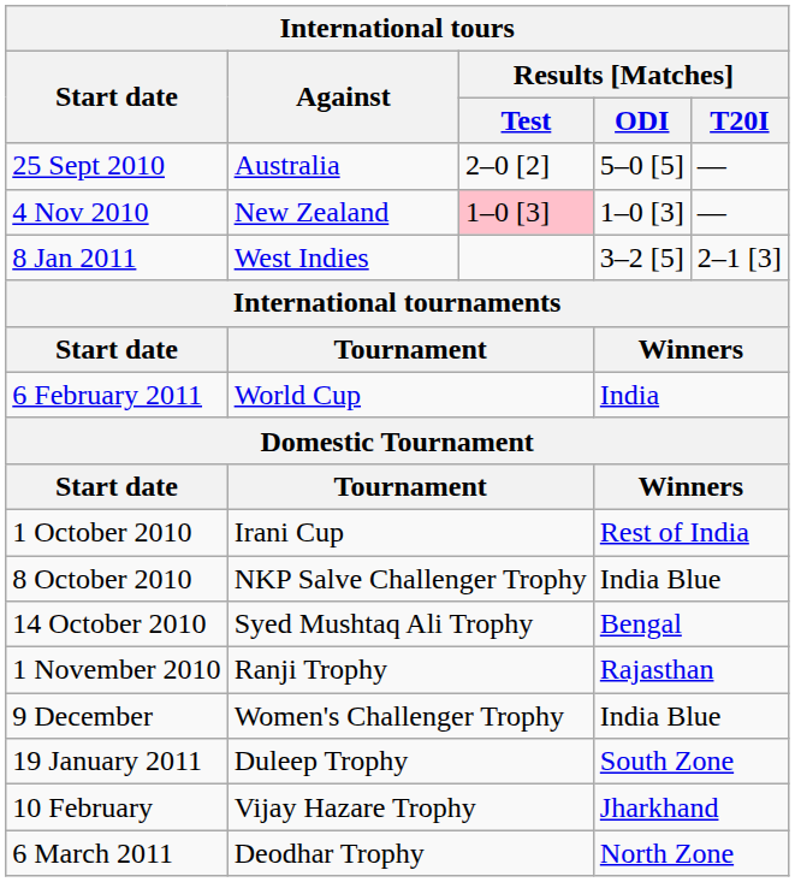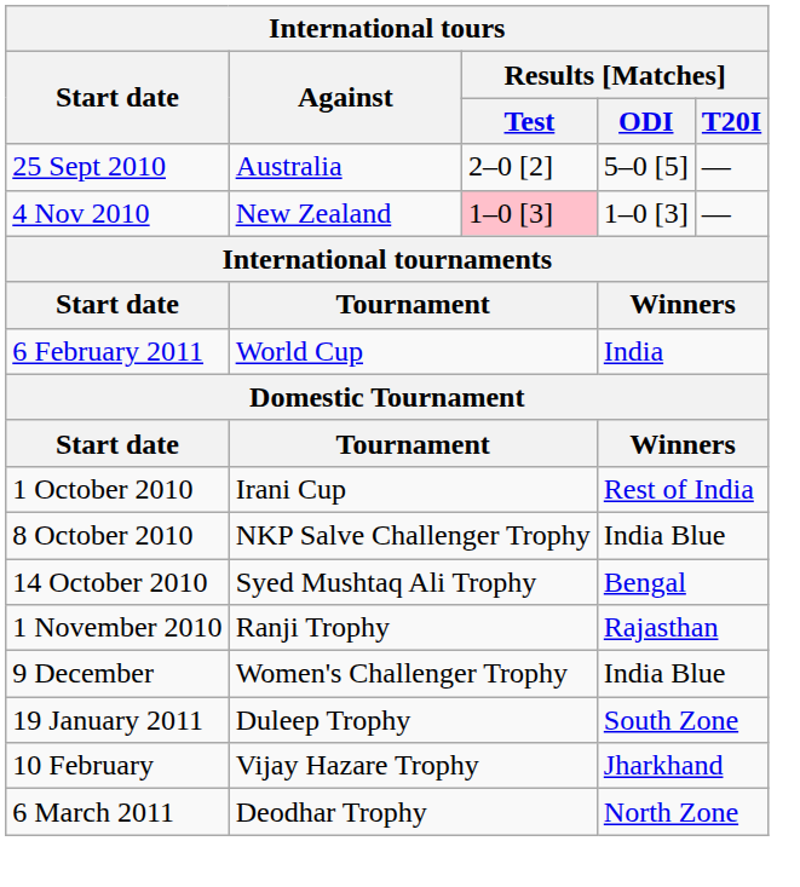 <table class="wikitable sortable">
 <tr>
 <th colspan="5">International tours</th>
 </tr>
 <tr>
 <th rowspan="2">Start date</th>
 <th rowspan="2">Against</th>
 <th colspan="3">Results [Matches]</th>
 </tr>
 <tr>
 <th><a href='#'>Test</a></th>
 <th><a href='#'>ODI</a></th>
 <th><a href='#'>T20I</a></th>
 </tr>
 <tr>
 <td><a href='#'>25 Sept 2010</a></td>
 <td><a href='#'>Australia</a></td>
 <td>2–0 [2]</td>
 <td>5–0 [5]</td>
 <td>—</td>
 </tr>
 <tr>
 <td><a href='#'>4 Nov 2010</a></td>
 <td><a href='#'>New Zealand</a></td>
 <td style="background: pink;">1–0 [3]</td>
 <td>1–0 [3]</td>
 <td>—</td>
-</tr>
-<tr>
-<td><a href='#'>8 Jan 2011</a></td>
-<td><a href='#'>West Indies</a></td>
-<td></td>
-<td>3–2 [5]</td>
-<td>2–1 [3]</td>
 </tr>
 <tr>
 <th colspan="5">International tournaments</th>
 </tr>
 <tr>
 <th>Start date</th>
 <th colspan="2">Tournament</th>
 <th colspan="2">Winners</th>
 </tr>
 <tr>
 <td><a href='#'>6 February 2011</a></td>
 <td colspan="2"><a href='#'>World Cup</a></td>
 <td colspan="2"><a href='#'>India</a></td>
 </tr>
 <tr>
 <th colspan="5">Domestic Tournament</th>
 </tr>
 <tr>
 <th>Start date</th>
 <th colspan="2">Tournament</th>
 <th colspan="2">Winners</th>
 </tr>
 <tr>
 <td>1 October 2010</td>
 <td colspan="2">Irani Cup</td>
 <td colspan="2"><a href='#'>Rest of India</a></td>
 </tr>
 <tr>
 <td>8 October 2010</td>
 <td colspan="2">NKP Salve Challenger Trophy</td>
 <td colspan="2">India Blue</td>
 </tr>
 <tr>
 <td>14 October 2010</td>
 <td colspan="2">Syed Mushtaq Ali Trophy</td>
 <td colspan="2"><a href='#'>Bengal</a></td>
 </tr>
 <tr>
 <td>1 November 2010</td>
 <td colspan="2">Ranji Trophy</td>
 <td colspan="2"><a href='#'>Rajasthan</a></td>
 </tr>
 <tr>
 <td>9 December</td>
 <td colspan="2">Women's Challenger Trophy</td>
 <td colspan="2">India Blue</td>
 </tr>
 <tr>
 <td>19 January 2011</td>
 <td colspan="2">Duleep Trophy</td>
 <td colspan="2"><a href='#'>South Zone</a></td>
 </tr>
 <tr>
 <td>10 February</td>
 <td colspan="2">Vijay Hazare Trophy</td>
 <td colspan="2"><a href='#'>Jharkhand</a></td>
 </tr>
 <tr>
 <td>6 March 2011</td>
 <td colspan="2">Deodhar Trophy</td>
 <td colspan="2"><a href='#'>North Zone</a></td>
 </tr>
 </table>
